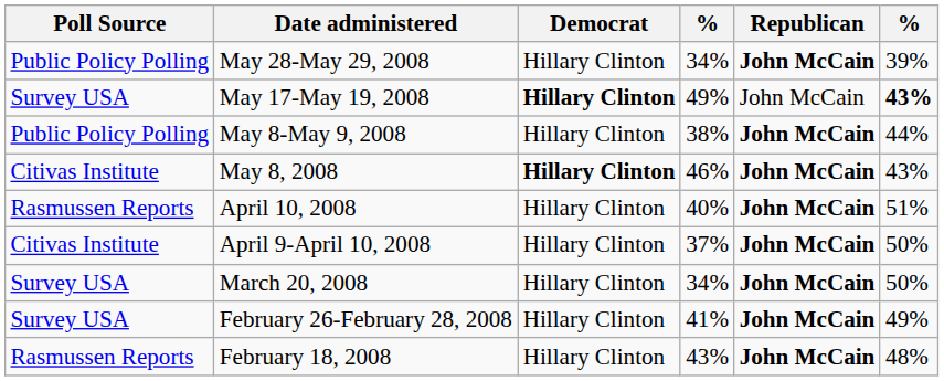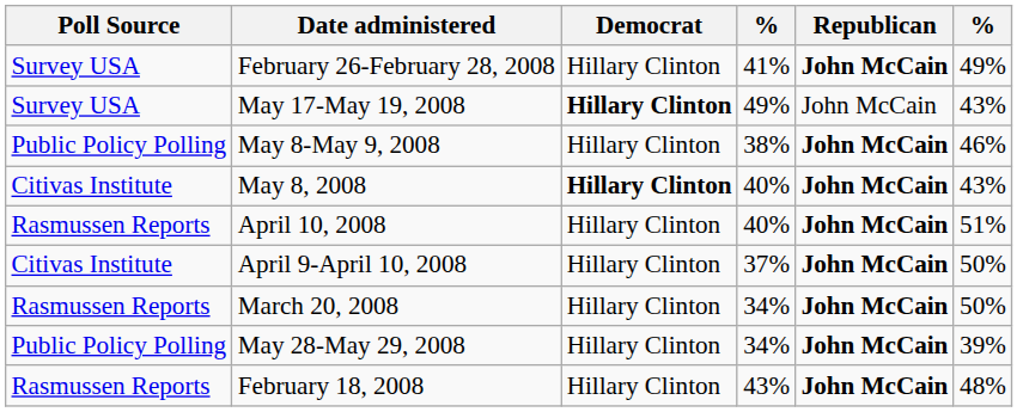 <table class="wikitable">
 <tr valign=bottom>
 <th>Poll Source</th>
 <th>Date administered</th>
 <th>Democrat</th>
 <th>%</th>
 <th>Republican</th>
 <th>%</th>
 </tr>
 <tr>
-<td><a href='#'>Public Policy Polling</a></td>
-<td>May 28-May 29, 2008</td>
+<td><a href='#'>Survey USA</a></td>
+<td>February 26-February 28, 2008</td>
 <td>Hillary Clinton</td>
-<td>34%</td>
+<td>41%</td>
 <td><strong>John McCain</strong></td>
-<td>39%</td>
+<td>49%</td>
 </tr>
 <tr>
 <td><a href='#'>Survey USA</a></td>
 <td>May 17-May 19, 2008</td>
 <td><strong>Hillary Clinton</strong></td>
 <td>49%</td>
 <td>John McCain</td>
-<td><strong>43%</strong></td>
+<td>43%</td>
 </tr>
 <tr>
 <td><a href='#'>Public Policy Polling</a></td>
 <td>May 8-May 9, 2008</td>
 <td>Hillary Clinton</td>
 <td>38%</td>
 <td><strong>John McCain</strong></td>
-<td>44%</td>
+<td>46%</td>
 </tr>
 <tr>
 <td><a href='#'>Citivas Institute</a></td>
 <td>May 8, 2008</td>
 <td><strong>Hillary Clinton</strong></td>
-<td>46%</td>
+<td>40%</td>
 <td><strong>John McCain</strong></td>
 <td>43%</td>
 </tr>
 <tr>
 <td><a href='#'>Rasmussen Reports</a></td>
 <td>April 10, 2008</td>
 <td>Hillary Clinton</td>
 <td>40%</td>
 <td><strong>John McCain</strong></td>
 <td>51%</td>
 </tr>
 <tr>
 <td><a href='#'>Citivas Institute</a></td>
 <td>April 9-April 10, 2008</td>
 <td>Hillary Clinton</td>
 <td>37%</td>
 <td><strong>John McCain</strong></td>
 <td>50%</td>
 </tr>
 <tr>
-<td><a href='#'>Survey USA</a></td>
+<td><a href='#'>Rasmussen Reports</a></td>
 <td>March 20, 2008</td>
 <td>Hillary Clinton</td>
 <td>34%</td>
 <td><strong>John McCain</strong></td>
 <td>50%</td>
 </tr>
 <tr>
-<td><a href='#'>Survey USA</a></td>
-<td>February 26-February 28, 2008</td>
+<td><a href='#'>Public Policy Polling</a></td>
+<td>May 28-May 29, 2008</td>
 <td>Hillary Clinton</td>
-<td>41%</td>
+<td>34%</td>
 <td><strong>John McCain</strong></td>
-<td>49%</td>
+<td>39%</td>
 </tr>
 <tr>
 <td><a href='#'>Rasmussen Reports</a></td>
 <td>February 18, 2008</td>
 <td>Hillary Clinton</td>
 <td>43%</td>
 <td><strong>John McCain</strong></td>
 <td>48%</td>
 </tr>
 </table>
